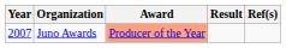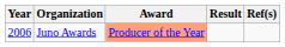 <table class="wikitable plainrowheaders">
 <tr align=center>
 <th scope="col">Year</th>
 <th scope="col">Organization</th>
 <th scope="col">Award</th>
 <th scope="col">Result</th>
 <th scope="col">Ref(s)</th>
 </tr>
 <tr>
-<td><a href='#'>2007</a></td>
+<td><a href='#'>2006</a></td>
 <td><a href='#'>Juno Awards</a></td>
 <td style="background: lightsalmon;"><a href='#'>Producer of the Year</a></td>
 <td></td>
 <td style="text-align:center;"></td>
 </tr>
 </table>
